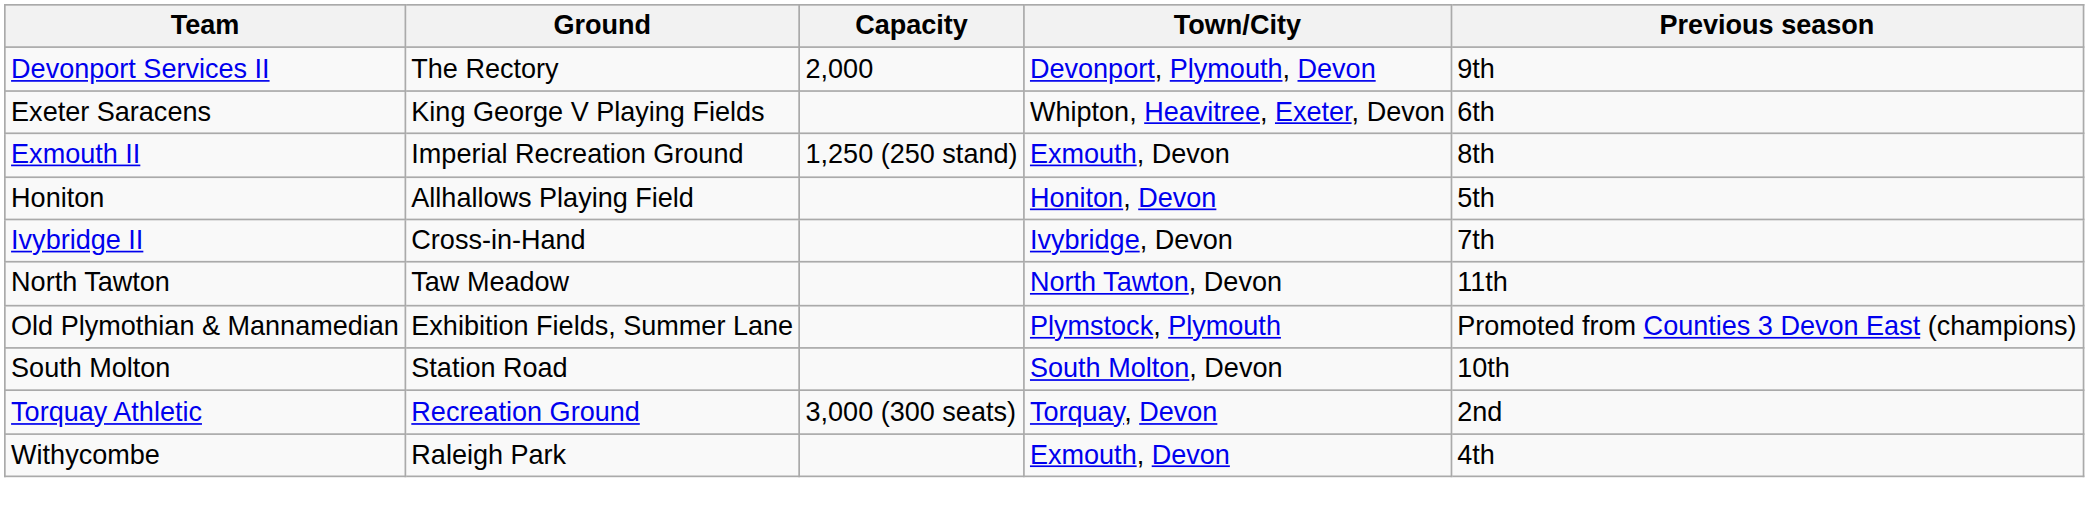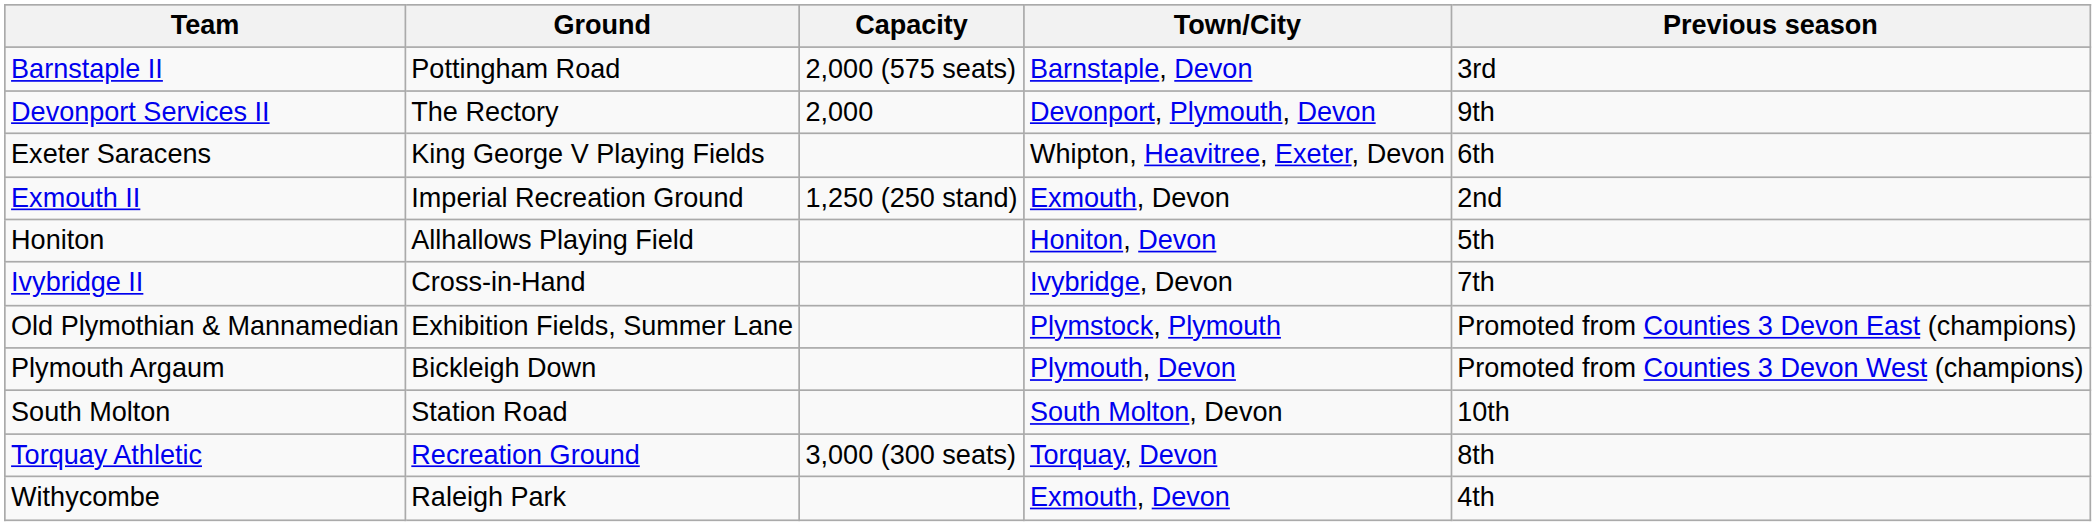 <table class="wikitable sortable">
 <tr>
 <th>Team</th>
 <th>Ground</th>
 <th>Capacity</th>
 <th>Town/City</th>
 <th>Previous season</th>
+</tr>
+<tr>
+<td><a href='#'>Barnstaple II</a></td>
+<td>Pottingham Road</td>
+<td>2,000 (575 seats)</td>
+<td><a href='#'>Barnstaple</a>, <a href='#'>Devon</a></td>
+<td>3rd</td>
 </tr>
 <tr>
 <td><a href='#'>Devonport Services II</a></td>
 <td>The Rectory</td>
 <td>2,000</td>
 <td><a href='#'>Devonport</a>, <a href='#'>Plymouth</a>, <a href='#'>Devon</a></td>
 <td>9th</td>
 </tr>
 <tr>
 <td>Exeter Saracens</td>
 <td>King George V Playing Fields</td>
 <td></td>
 <td>Whipton, <a href='#'>Heavitree</a>, <a href='#'>Exeter</a>, Devon</td>
 <td>6th</td>
 </tr>
 <tr>
 <td><a href='#'>Exmouth II</a></td>
 <td>Imperial Recreation Ground</td>
 <td>1,250 (250 stand)</td>
 <td><a href='#'>Exmouth</a>, Devon</td>
-<td>8th</td>
+<td>2nd</td>
 </tr>
 <tr>
 <td>Honiton</td>
 <td>Allhallows Playing Field</td>
 <td></td>
 <td><a href='#'>Honiton</a>, <a href='#'>Devon</a></td>
 <td>5th</td>
 </tr>
 <tr>
 <td><a href='#'>Ivybridge II</a></td>
 <td>Cross-in-Hand</td>
 <td></td>
 <td><a href='#'>Ivybridge</a>, Devon</td>
 <td>7th</td>
 </tr>
 <tr>
-<td>North Tawton</td>
-<td>Taw Meadow</td>
-<td></td>
-<td><a href='#'>North Tawton</a>, Devon</td>
-<td>11th</td>
-</tr>
-<tr>
 <td>Old Plymothian & Mannamedian</td>
 <td>Exhibition Fields, Summer Lane</td>
 <td></td>
 <td><a href='#'>Plymstock</a>, <a href='#'>Plymouth</a></td>
 <td>Promoted from <a href='#'>Counties 3 Devon East</a> (champions)</td>
+</tr>
+<tr>
+<td>Plymouth Argaum</td>
+<td>Bickleigh Down</td>
+<td></td>
+<td><a href='#'>Plymouth</a>, <a href='#'>Devon</a></td>
+<td>Promoted from <a href='#'>Counties 3 Devon West</a> (champions)</td>
 </tr>
 <tr>
 <td>South Molton</td>
 <td>Station Road</td>
 <td></td>
 <td><a href='#'>South Molton</a>, Devon</td>
 <td>10th</td>
 </tr>
 <tr>
 <td><a href='#'>Torquay Athletic</a></td>
 <td><a href='#'>Recreation Ground</a></td>
 <td>3,000 (300 seats)</td>
 <td><a href='#'>Torquay</a>, <a href='#'>Devon</a></td>
-<td>2nd</td>
+<td>8th</td>
 </tr>
 <tr>
 <td>Withycombe</td>
 <td>Raleigh Park</td>
 <td></td>
 <td><a href='#'>Exmouth</a>, <a href='#'>Devon</a></td>
 <td>4th</td>
 </tr>
 </table>
